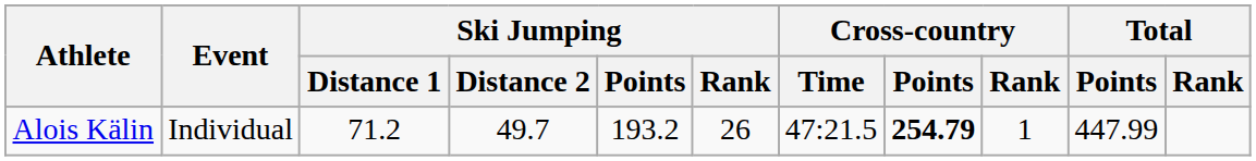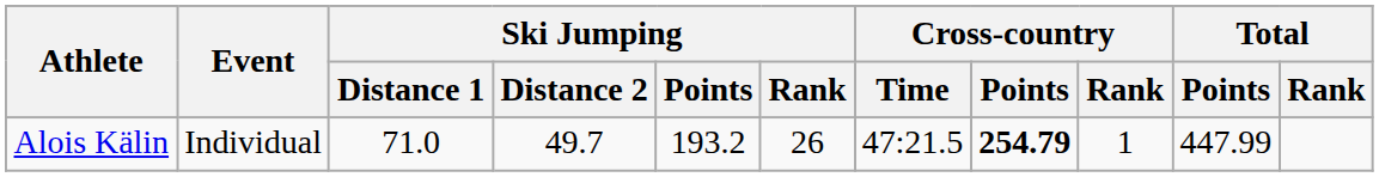 <table class="wikitable" style="font-size:90%">
 <tr>
 <th rowspan="2">Athlete</th>
 <th rowspan="2">Event</th>
 <th colspan="4">Ski Jumping</th>
 <th colspan="3">Cross-country</th>
 <th colspan="2">Total</th>
 </tr>
 <tr>
 <th>Distance 1</th>
 <th>Distance 2</th>
 <th>Points</th>
 <th>Rank</th>
 <th>Time</th>
 <th>Points</th>
 <th>Rank</th>
 <th>Points</th>
 <th>Rank</th>
 </tr>
 <tr>
 <td><a href='#'>Alois Kälin</a></td>
 <td>Individual</td>
-<td align="center">71.2</td>
+<td align="center">71.0</td>
 <td align="center">49.7</td>
 <td align="center">193.2</td>
 <td align="center">26</td>
 <td align="center">47:21.5</td>
 <td align="center"><strong>254.79</strong></td>
 <td align="center">1</td>
 <td align="center">447.99</td>
 <td align="center"></td>
 </tr>
 </table>
